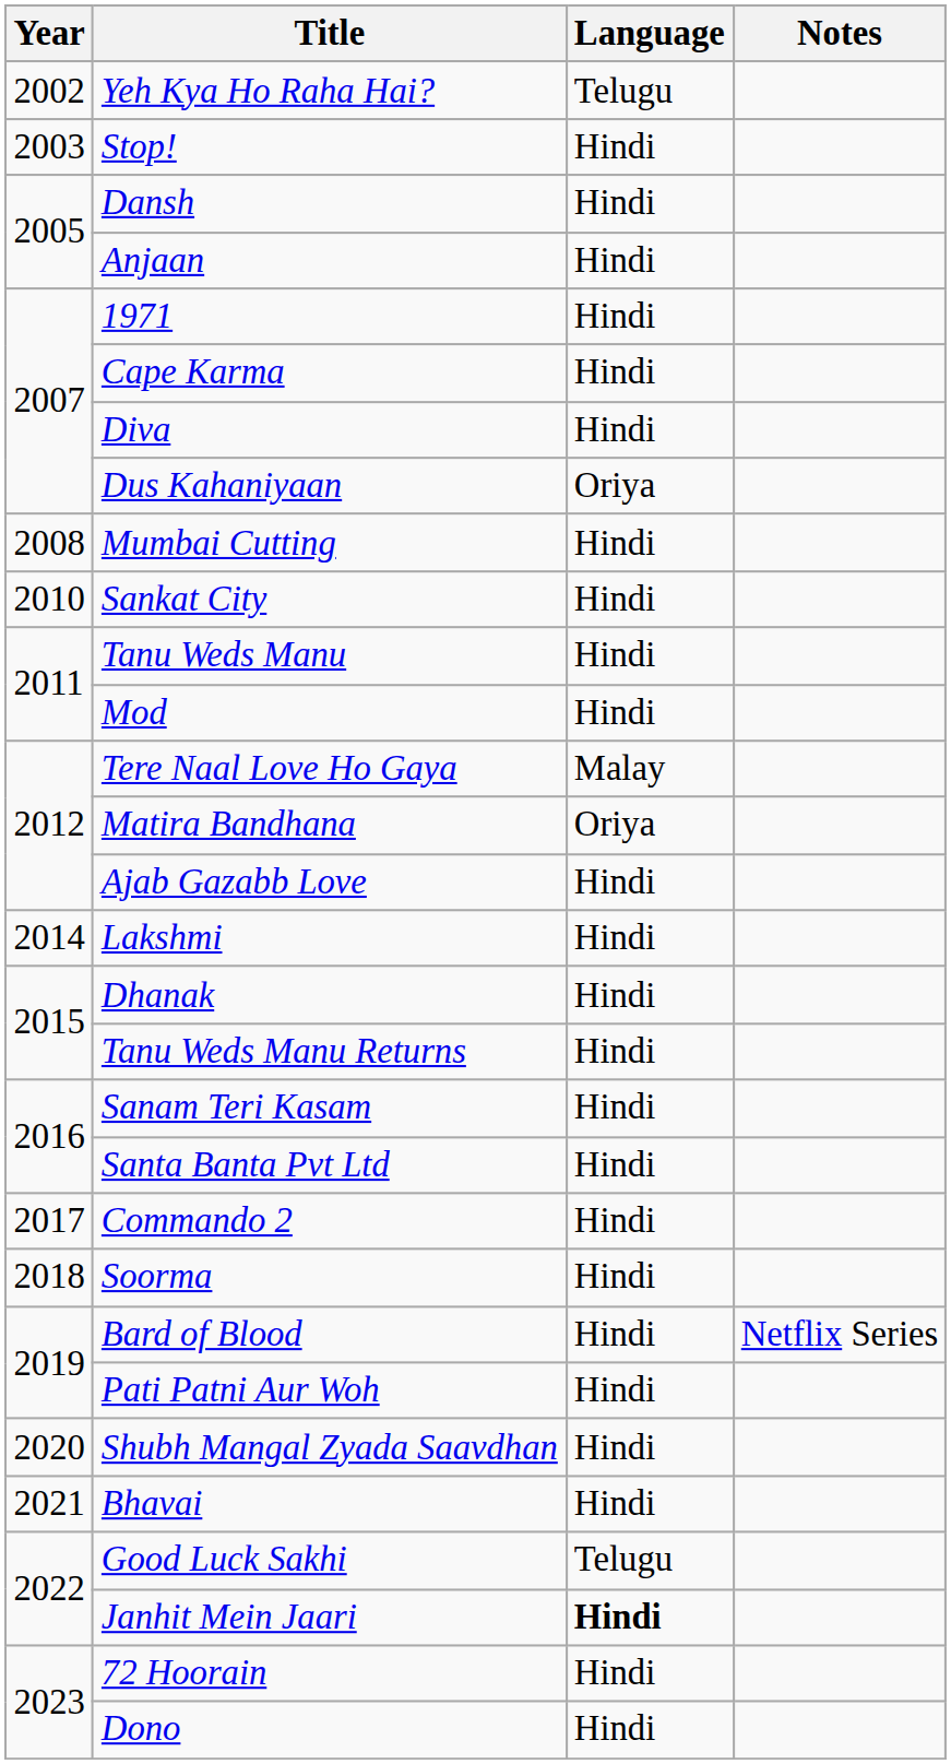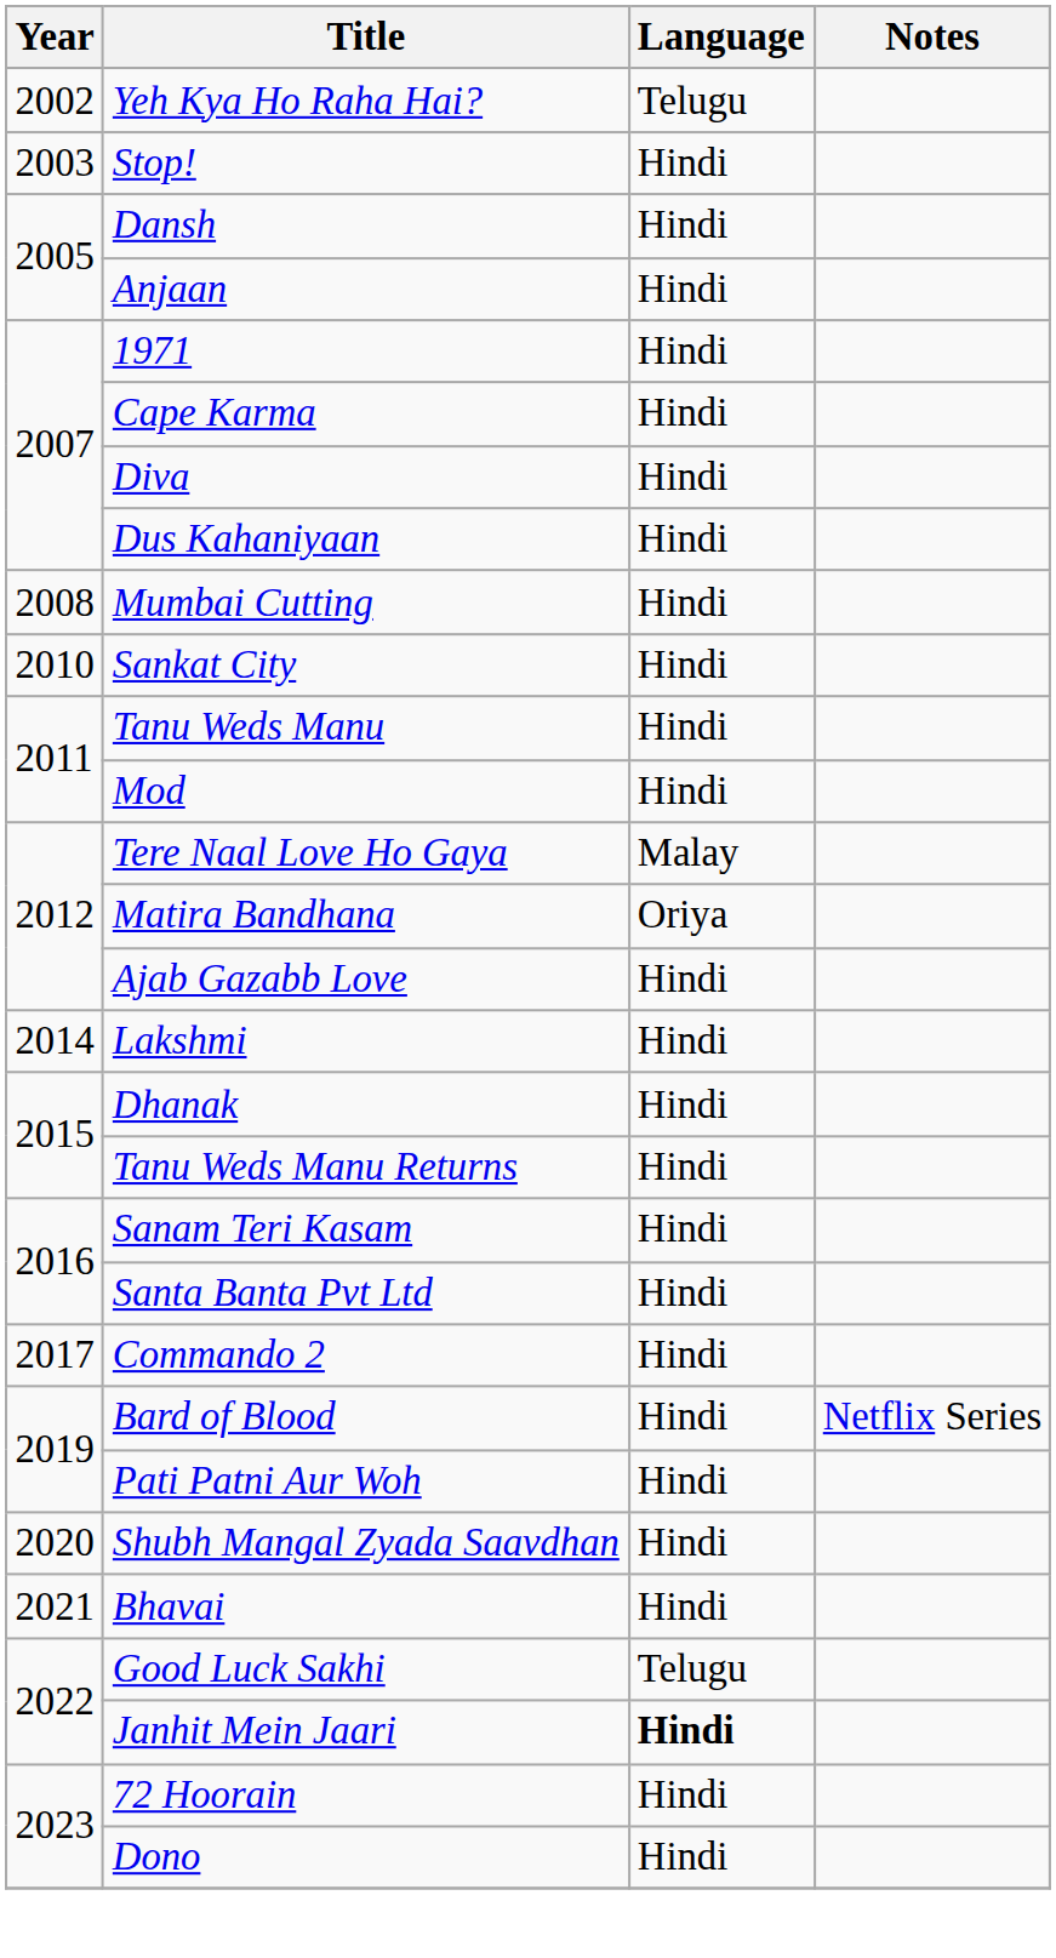 <table class="wikitable sortable">
 <tr>
 <th>Year</th>
 <th>Title</th>
 <th>Language</th>
 <th class="unsortable">Notes</th>
 </tr>
 <tr>
 <td>2002</td>
 <td><em><a href='#'>Yeh Kya Ho Raha Hai?</a></em></td>
 <td>Telugu</td>
 <td></td>
 </tr>
 <tr>
 <td>2003</td>
 <td><em><a href='#'>Stop!</a></em></td>
 <td>Hindi</td>
 <td></td>
 </tr>
 <tr>
 <td rowspan="2">2005</td>
 <td><em><a href='#'>Dansh</a></em></td>
 <td>Hindi</td>
 <td></td>
 </tr>
 <tr>
 <td><em><a href='#'>Anjaan</a></em></td>
 <td>Hindi</td>
 <td></td>
 </tr>
 <tr>
 <td rowspan="4">2007</td>
 <td><em><a href='#'>1971</a></em></td>
 <td>Hindi</td>
 <td></td>
 </tr>
 <tr>
 <td><em><a href='#'>Cape Karma</a></em></td>
 <td>Hindi</td>
 <td></td>
 </tr>
 <tr>
 <td><em><a href='#'>Diva</a></em></td>
 <td>Hindi</td>
 <td></td>
 </tr>
 <tr>
 <td><em><a href='#'>Dus Kahaniyaan</a></em></td>
-<td>Oriya</td>
+<td>Hindi</td>
 <td></td>
 </tr>
 <tr>
 <td>2008</td>
 <td><em><a href='#'>Mumbai Cutting</a></em></td>
 <td>Hindi</td>
 <td></td>
 </tr>
 <tr>
 <td>2010</td>
 <td><em><a href='#'>Sankat City</a></em></td>
 <td>Hindi</td>
 <td></td>
 </tr>
 <tr>
 <td rowspan="2">2011</td>
 <td><em><a href='#'>Tanu Weds Manu</a></em></td>
 <td>Hindi</td>
 <td></td>
 </tr>
 <tr>
 <td><em><a href='#'>Mod</a></em></td>
 <td>Hindi</td>
 <td></td>
 </tr>
 <tr>
 <td rowspan="3">2012</td>
 <td><em><a href='#'>Tere Naal Love Ho Gaya</a></em></td>
 <td>Malay</td>
 <td></td>
 </tr>
 <tr>
 <td><em><a href='#'>Matira Bandhana</a></em></td>
 <td>Oriya</td>
 <td></td>
 </tr>
 <tr>
 <td><em><a href='#'>Ajab Gazabb Love</a></em></td>
 <td>Hindi</td>
 <td></td>
 </tr>
 <tr>
 <td>2014</td>
 <td><em><a href='#'>Lakshmi</a></em></td>
 <td>Hindi</td>
 <td></td>
 </tr>
 <tr>
 <td rowspan="2">2015</td>
 <td><em><a href='#'>Dhanak</a></em></td>
 <td>Hindi</td>
 <td></td>
 </tr>
 <tr>
 <td><em><a href='#'>Tanu Weds Manu Returns</a></em></td>
 <td>Hindi</td>
 <td></td>
 </tr>
 <tr>
 <td rowspan="2">2016</td>
 <td><em><a href='#'>Sanam Teri Kasam</a></em></td>
 <td>Hindi</td>
 <td></td>
 </tr>
 <tr>
 <td><em><a href='#'>Santa Banta Pvt Ltd</a></em></td>
 <td>Hindi</td>
 <td></td>
 </tr>
 <tr>
 <td>2017</td>
 <td><em><a href='#'>Commando 2</a></em></td>
 <td>Hindi</td>
 <td></td>
 </tr>
 <tr>
-<td>2018</td>
-<td><em><a href='#'>Soorma</a></em></td>
-<td>Hindi</td>
-<td></td>
-</tr>
-<tr>
 <td rowspan="2">2019</td>
 <td><em><a href='#'>Bard of Blood</a></em></td>
 <td>Hindi</td>
 <td><a href='#'>Netflix</a> Series</td>
 </tr>
 <tr>
 <td><em><a href='#'>Pati Patni Aur Woh</a></em></td>
 <td>Hindi</td>
 <td></td>
 </tr>
 <tr>
 <td>2020</td>
 <td><em><a href='#'>Shubh Mangal Zyada Saavdhan</a></em></td>
 <td>Hindi</td>
 <td></td>
 </tr>
 <tr>
 <td>2021</td>
 <td><em><a href='#'>Bhavai</a></em></td>
 <td>Hindi</td>
 <td></td>
 </tr>
 <tr>
 <td rowspan="2">2022</td>
 <td><em><a href='#'>Good Luck Sakhi</a></em></td>
 <td>Telugu</td>
 <td></td>
 </tr>
 <tr>
 <td><em><a href='#'>Janhit Mein Jaari</a></em></td>
 <td><strong>Hindi</strong></td>
 <td></td>
 </tr>
 <tr>
 <td rowspan="2">2023</td>
 <td><em><a href='#'>72 Hoorain</a></em></td>
 <td>Hindi</td>
 <td></td>
 </tr>
 <tr>
 <td><em><a href='#'>Dono</a></em></td>
 <td>Hindi</td>
 <td></td>
 </tr>
 <tr>
 </tr>
 </table>
